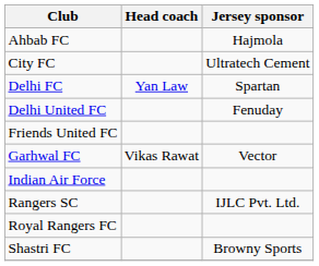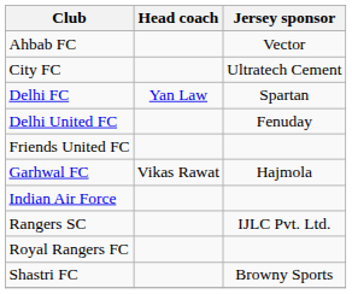 <table class="wikitable" style="text-align:center;">
 <tr>
 <th>Club</th>
 <th>Head coach</th>
 <th>Jersey sponsor</th>
 </tr>
 <tr>
 <td style="text-align:left;">Ahbab FC</td>
 <td></td>
-<td>Hajmola</td>
+<td>Vector</td>
 </tr>
 <tr>
 <td style="text-align:left;">City FC</td>
 <td></td>
 <td>Ultratech Cement</td>
 </tr>
 <tr>
 <td style="text-align:left;"><a href='#'>Delhi FC</a></td>
 <td><a href='#'>Yan Law</a></td>
 <td>Spartan</td>
 </tr>
 <tr>
 <td style="text-align:left;"><a href='#'>Delhi United FC</a></td>
 <td></td>
 <td>Fenuday</td>
 </tr>
 <tr>
 <td style="text-align:left;">Friends United FC</td>
 <td></td>
 <td></td>
 </tr>
 <tr>
 <td style="text-align:left;"><a href='#'>Garhwal FC</a></td>
 <td>Vikas Rawat</td>
-<td>Vector</td>
+<td>Hajmola</td>
 </tr>
 <tr>
 <td style="text-align:left;"><a href='#'>Indian Air Force</a></td>
 <td></td>
 <td></td>
 </tr>
 <tr>
 <td style="text-align:left;">Rangers SC</td>
 <td></td>
 <td>IJLC Pvt. Ltd.</td>
 </tr>
 <tr>
 <td style="text-align:left;">Royal Rangers FC</td>
 <td></td>
 <td></td>
 </tr>
 <tr>
 <td style="text-align:left;">Shastri FC</td>
 <td></td>
 <td>Browny Sports</td>
 </tr>
 <tr>
 </tr>
 </table>
